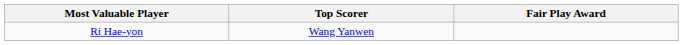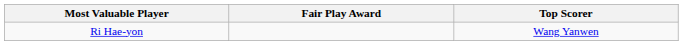 <table class="wikitable" style="text-align:center; width:60%; margin:auto;">
 <tr>
 <th style="width:10%;">Most Valuable Player</th>
+<th style="width:10%;">Fair Play Award</th>
 <th style="width:10%;">Top Scorer</th>
-<th style="width:10%;">Fair Play Award</th>
 </tr>
 <tr>
 <td> <a href='#'>Ri Hae-yon</a></td>
+<td></td>
 <td> <a href='#'>Wang Yanwen</a></td>
-<td></td>
 </tr>
 </table>
